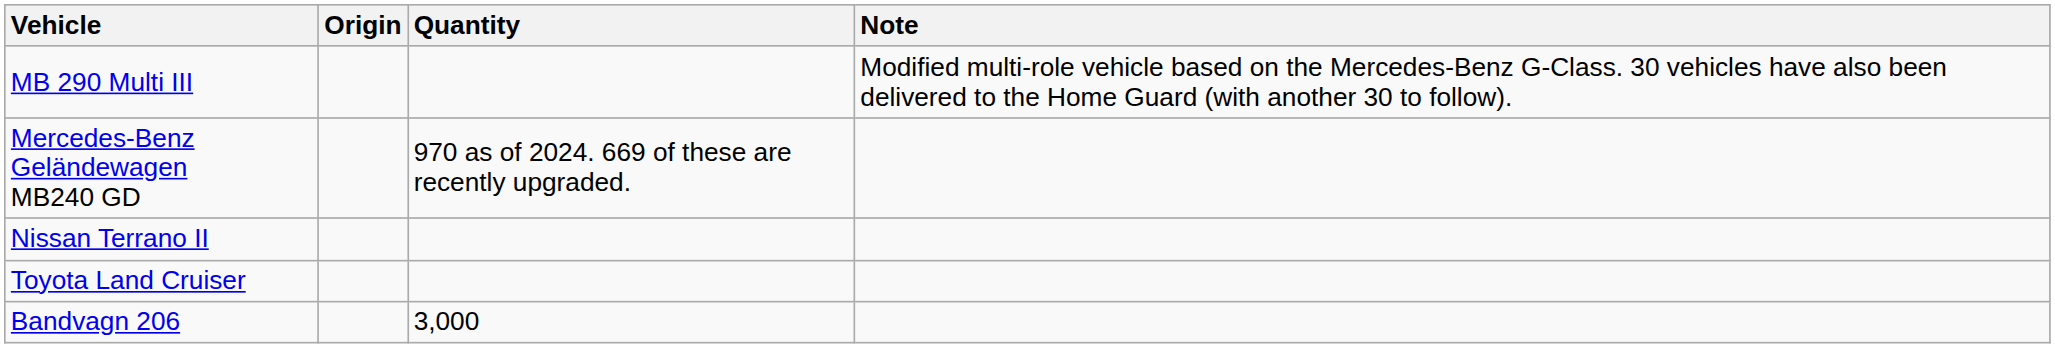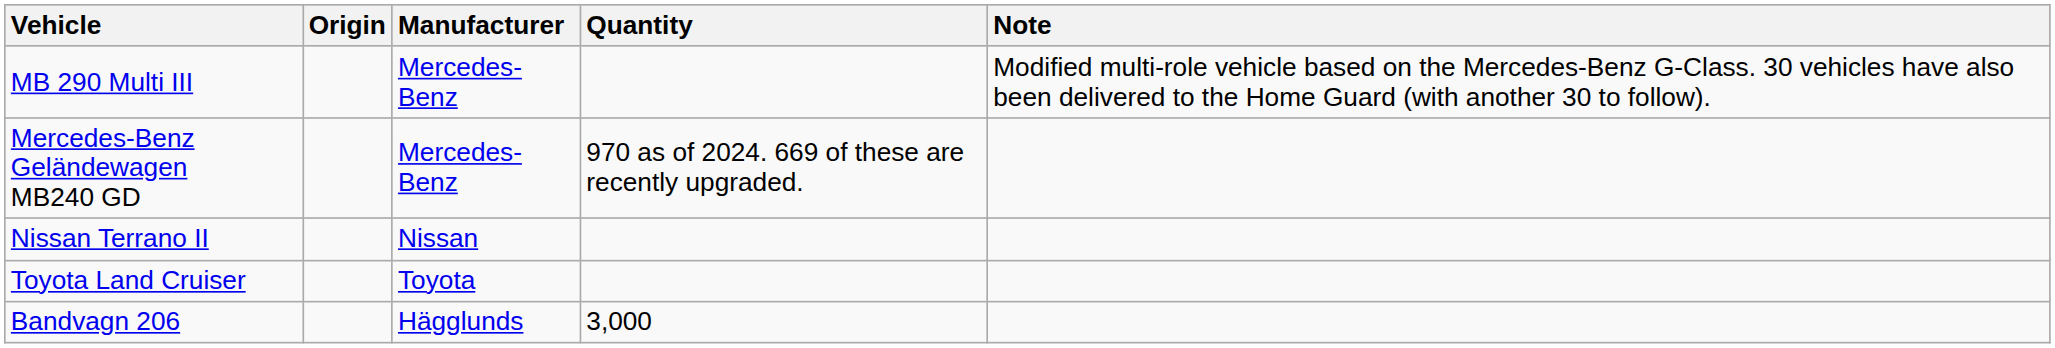 <table class="wikitable">
 <tr>
 <th style="text-align:left;">Vehicle</th>
 <th style="text-align:left;">Origin</th>
+<th style="text-align:left;">Manufacturer</th>
 <th style="text-align:left;">Quantity</th>
 <th style="text-align:left;">Note</th>
 </tr>
 <tr>
 <td><a href='#'>MB 290 Multi III</a></td>
 <td></td>
+<td><a href='#'>Mercedes-Benz</a></td>
 <td></td>
 <td>Modified multi-role vehicle based on the Mercedes-Benz G-Class. 30 vehicles have also been delivered to the Home Guard (with another 30 to follow).</td>
 </tr>
 <tr>
 <td><a href='#'>Mercedes-Benz Geländewagen</a><br>MB240 GD</td>
 <td></td>
+<td><a href='#'>Mercedes-Benz</a></td>
 <td>970 as of 2024. 669 of these are recently upgraded.</td>
 <td></td>
 </tr>
 <tr>
 <td><a href='#'>Nissan Terrano II</a></td>
 <td></td>
+<td><a href='#'>Nissan</a></td>
 <td></td>
 <td></td>
 </tr>
 <tr>
 <td><a href='#'>Toyota Land Cruiser</a></td>
 <td></td>
+<td><a href='#'>Toyota</a></td>
 <td></td>
 <td></td>
 </tr>
 <tr>
 <td><a href='#'>Bandvagn 206</a></td>
 <td></td>
+<td><a href='#'>Hägglunds</a></td>
 <td>3,000</td>
 <td></td>
 </tr>
 </table>
